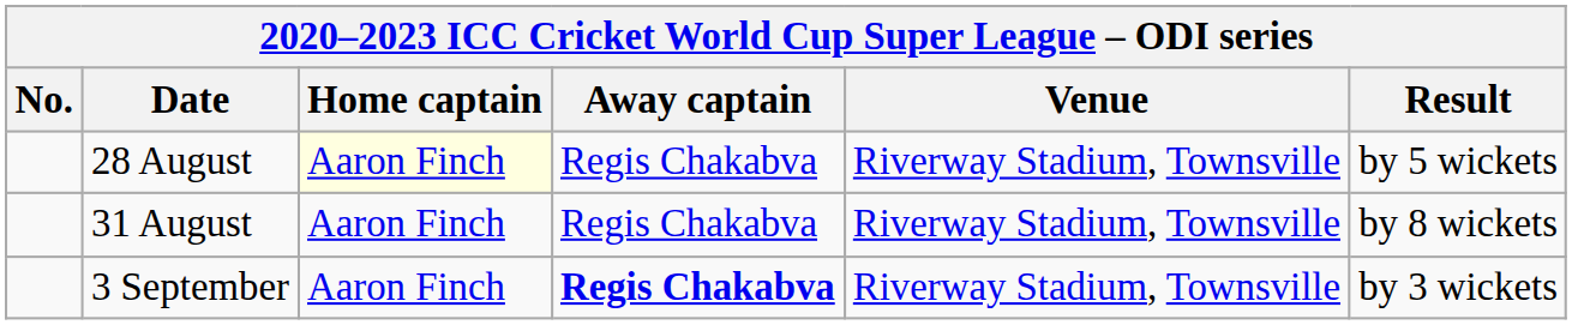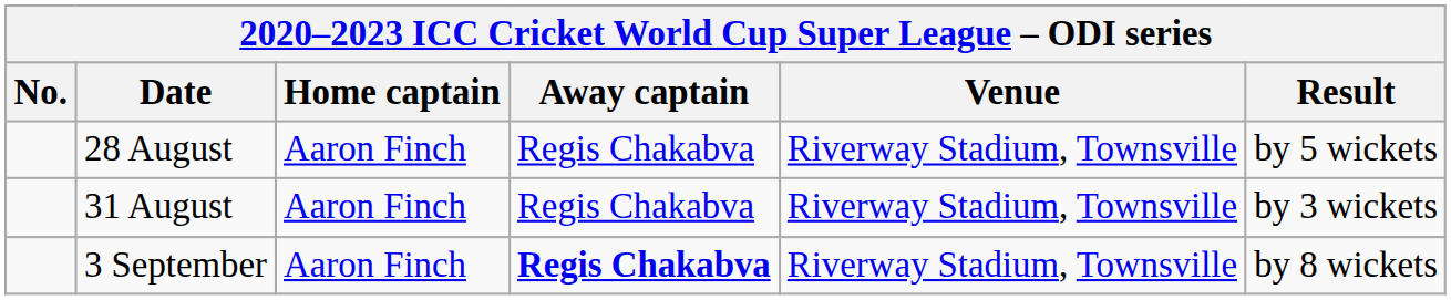 <table class="wikitable">
 <tr>
 <th colspan="9"><a href='#'>2020–2023 ICC Cricket World Cup Super League</a> – ODI series</th>
 </tr>
 <tr>
 <th>No.</th>
 <th>Date</th>
 <th>Home captain</th>
 <th>Away captain</th>
 <th>Venue</th>
 <th>Result</th>
 </tr>
 <tr>
 <td></td>
 <td>28 August</td>
-<td style="background: lightyellow;"><a href='#'>Aaron Finch</a></td>
+<td><a href='#'>Aaron Finch</a></td>
 <td><a href='#'>Regis Chakabva</a></td>
 <td><a href='#'>Riverway Stadium</a>, <a href='#'>Townsville</a></td>
 <td> by 5 wickets</td>
 </tr>
 <tr>
 <td></td>
 <td>31 August</td>
 <td><a href='#'>Aaron Finch</a></td>
 <td><a href='#'>Regis Chakabva</a></td>
 <td><a href='#'>Riverway Stadium</a>, <a href='#'>Townsville</a></td>
-<td> by 8 wickets</td>
+<td> by 3 wickets</td>
 </tr>
 <tr>
 <td></td>
 <td>3 September</td>
 <td><a href='#'>Aaron Finch</a></td>
 <td><strong><a href='#'>Regis Chakabva</a></strong></td>
 <td><a href='#'>Riverway Stadium</a>, <a href='#'>Townsville</a></td>
-<td> by 3 wickets</td>
+<td> by 8 wickets</td>
 </tr>
 </table>
